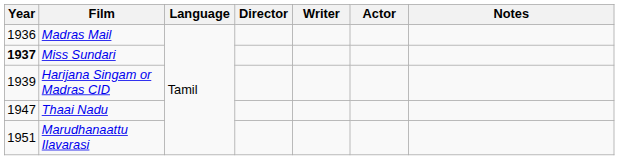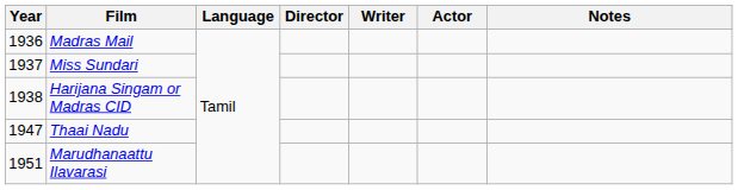 <table class="wikitable sortable">
 <tr>
 <th style="width:35px;">Year</th>
 <th style="width:150px;">Film</th>
 <th style="text-align:center; width:80px;">Language</th>
 <th style="width:65px;">Director</th>
 <th style="width:65px;">Writer</th>
 <th style="width:65px;">Actor</th>
 <th style="text-align:center; width:250px;" class="unsortable">Notes</th>
 </tr>
 <tr>
 <td>1936</td>
 <td><em><a href='#'>Madras Mail</a></em></td>
 <td rowspan=5>Tamil</td>
 <td style="text-align:center;"></td>
 <td style="text-align:center;"></td>
 <td style="text-align:center;"></td>
 <td></td>
 </tr>
 <tr>
-<td><strong>1937</strong></td>
+<td>1937</td>
 <td><em><a href='#'>Miss Sundari</a></em></td>
 <td style="text-align:center;"></td>
 <td style="text-align:center;"></td>
 <td style="text-align:center;"></td>
 <td></td>
 </tr>
 <tr>
-<td>1939</td>
+<td>1938</td>
 <td><em><a href='#'>Harijana Singam or Madras CID</a></em></td>
 <td style="text-align:center;"></td>
 <td style="text-align:center;"></td>
 <td style="text-align:center;"></td>
 <td></td>
 </tr>
 <tr>
 <td>1947</td>
 <td><em><a href='#'>Thaai Nadu</a></em></td>
 <td style="text-align:center;"></td>
 <td style="text-align:center;"></td>
 <td style="text-align:center;"></td>
 <td></td>
 </tr>
 <tr>
 <td>1951</td>
 <td><em><a href='#'>Marudhanaattu Ilavarasi</a></em></td>
 <td style="text-align:center;"></td>
 <td style="text-align:center;"></td>
 <td style="text-align:center;"></td>
 <td></td>
 </tr>
 </table>
